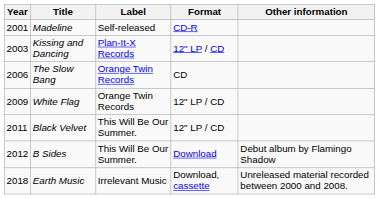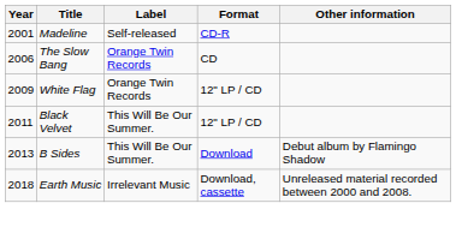 <table class="wikitable">
 <tr>
 <th>Year</th>
 <th>Title</th>
 <th>Label</th>
 <th>Format</th>
 <th>Other information</th>
 </tr>
 <tr>
 <td>2001</td>
 <td><em>Madeline</em></td>
 <td>Self-released</td>
 <td><a href='#'>CD-R</a></td>
-<td></td>
-</tr>
-<tr>
-<td>2003</td>
-<td><em>Kissing and Dancing</em></td>
-<td><a href='#'>Plan-It-X Records</a></td>
-<td><a href='#'>12" LP</a> / <a href='#'>CD</a></td>
 <td></td>
 </tr>
 <tr>
 <td>2006</td>
 <td><em>The Slow Bang</em></td>
 <td><a href='#'>Orange Twin Records</a></td>
 <td>CD</td>
 <td></td>
 </tr>
 <tr>
 <td>2009</td>
 <td><em>White Flag</em></td>
 <td>Orange Twin Records</td>
 <td>12" LP / CD</td>
 <td></td>
 </tr>
 <tr>
 <td>2011</td>
 <td><em>Black Velvet</em></td>
 <td>This Will Be Our Summer.</td>
 <td>12" LP / CD</td>
 </tr>
 <tr>
-<td>2012</td>
+<td>2013</td>
 <td><em>B Sides</em></td>
 <td>This Will Be Our Summer.</td>
 <td><a href='#'>Download</a></td>
 <td>Debut album by Flamingo Shadow</td>
 </tr>
 <tr>
 <td>2018</td>
 <td><em>Earth Music</em></td>
 <td>Irrelevant Music</td>
 <td>Download, <a href='#'>cassette</a></td>
 <td>Unreleased material recorded between 2000 and 2008.</td>
 </tr>
 </table>
